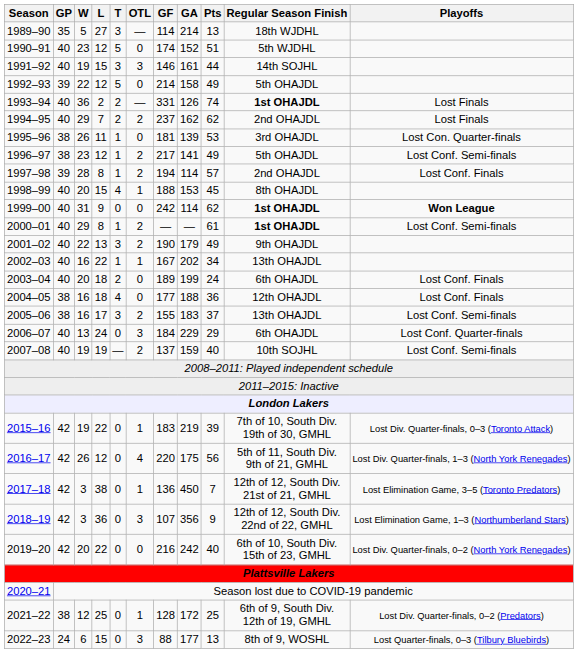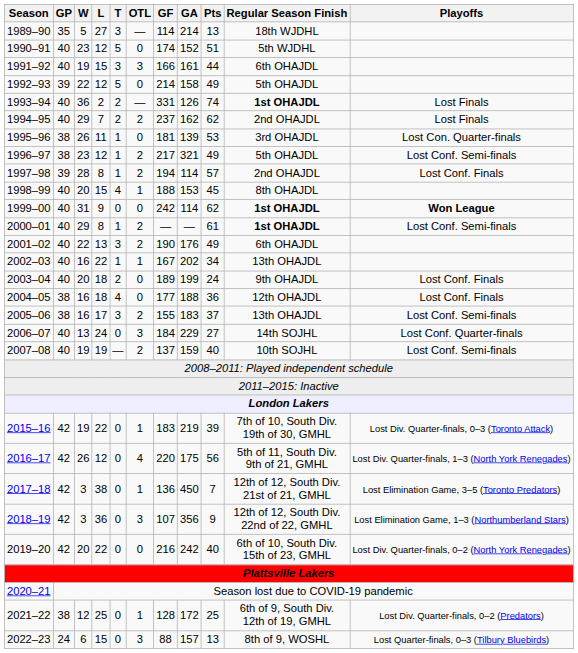 <table class="wikitable" style="text-align:center">
 <tr>
 <th>Season</th>
 <th>GP</th>
 <th>W</th>
 <th>L</th>
 <th>T</th>
 <th>OTL</th>
 <th>GF</th>
 <th>GA</th>
 <th>Pts</th>
 <th>Regular Season Finish</th>
 <th>Playoffs</th>
 </tr>
 <tr>
 <td>1989–90</td>
 <td>35</td>
 <td>5</td>
 <td>27</td>
 <td>3</td>
 <td>—</td>
 <td>114</td>
 <td>214</td>
 <td>13</td>
 <td>18th WJDHL</td>
 <td></td>
 </tr>
 <tr>
 <td>1990–91</td>
 <td>40</td>
 <td>23</td>
 <td>12</td>
 <td>5</td>
 <td>0</td>
 <td>174</td>
 <td>152</td>
 <td>51</td>
 <td>5th WJDHL</td>
 <td></td>
 </tr>
 <tr>
 <td>1991–92</td>
 <td>40</td>
 <td>19</td>
 <td>15</td>
 <td>3</td>
 <td>3</td>
-<td>146</td>
+<td>166</td>
 <td>161</td>
 <td>44</td>
-<td>14th SOJHL</td>
+<td>6th OHAJDL</td>
 <td></td>
 </tr>
 <tr>
 <td>1992–93</td>
 <td>39</td>
 <td>22</td>
 <td>12</td>
 <td>5</td>
 <td>0</td>
 <td>214</td>
 <td>158</td>
 <td>49</td>
 <td>5th OHAJDL</td>
 <td></td>
 </tr>
 <tr>
 <td>1993–94</td>
 <td>40</td>
 <td>36</td>
 <td>2</td>
 <td>2</td>
 <td>—</td>
 <td>331</td>
 <td>126</td>
 <td>74</td>
 <td><strong>1st OHAJDL</strong></td>
 <td>Lost Finals</td>
 </tr>
 <tr>
 <td>1994–95</td>
 <td>40</td>
 <td>29</td>
 <td>7</td>
 <td>2</td>
 <td>2</td>
 <td>237</td>
 <td>162</td>
 <td>62</td>
 <td>2nd OHAJDL</td>
 <td>Lost Finals</td>
 </tr>
 <tr>
 <td>1995–96</td>
 <td>38</td>
 <td>26</td>
 <td>11</td>
 <td>1</td>
 <td>0</td>
 <td>181</td>
 <td>139</td>
 <td>53</td>
 <td>3rd OHAJDL</td>
 <td>Lost Con. Quarter-finals</td>
 </tr>
 <tr>
 <td>1996–97</td>
 <td>38</td>
 <td>23</td>
 <td>12</td>
 <td>1</td>
 <td>2</td>
 <td>217</td>
-<td>141</td>
+<td>321</td>
 <td>49</td>
 <td>5th OHAJDL</td>
 <td>Lost Conf. Semi-finals</td>
 </tr>
 <tr>
 <td>1997–98</td>
 <td>39</td>
 <td>28</td>
 <td>8</td>
 <td>1</td>
 <td>2</td>
 <td>194</td>
 <td>114</td>
 <td>57</td>
 <td>2nd OHAJDL</td>
 <td>Lost Conf. Finals</td>
 </tr>
 <tr>
 <td>1998–99</td>
 <td>40</td>
 <td>20</td>
 <td>15</td>
 <td>4</td>
 <td>1</td>
 <td>188</td>
 <td>153</td>
 <td>45</td>
 <td>8th OHAJDL</td>
 <td></td>
 </tr>
 <tr>
 <td>1999–00</td>
 <td>40</td>
 <td>31</td>
 <td>9</td>
 <td>0</td>
 <td>0</td>
 <td>242</td>
 <td>114</td>
 <td>62</td>
 <td><strong>1st OHAJDL</strong></td>
 <td><strong>Won League</strong></td>
 </tr>
 <tr>
 <td>2000–01</td>
 <td>40</td>
 <td>29</td>
 <td>8</td>
 <td>1</td>
 <td>2</td>
 <td>—</td>
 <td>—</td>
 <td>61</td>
 <td><strong>1st OHAJDL</strong></td>
 <td>Lost Conf. Semi-finals</td>
 </tr>
 <tr>
 <td>2001–02</td>
 <td>40</td>
 <td>22</td>
 <td>13</td>
 <td>3</td>
 <td>2</td>
 <td>190</td>
-<td>179</td>
+<td>176</td>
 <td>49</td>
-<td>9th OHAJDL</td>
+<td>6th OHAJDL</td>
 <td></td>
 </tr>
 <tr>
 <td>2002–03</td>
 <td>40</td>
 <td>16</td>
 <td>22</td>
 <td>1</td>
 <td>1</td>
 <td>167</td>
 <td>202</td>
 <td>34</td>
 <td>13th OHAJDL</td>
 <td></td>
 </tr>
 <tr>
 <td>2003–04</td>
 <td>40</td>
 <td>20</td>
 <td>18</td>
 <td>2</td>
 <td>0</td>
 <td>189</td>
 <td>199</td>
 <td>24</td>
-<td>6th OHAJDL</td>
+<td>9th OHAJDL</td>
 <td>Lost Conf. Finals</td>
 </tr>
 <tr>
 <td>2004–05</td>
 <td>38</td>
 <td>16</td>
 <td>18</td>
 <td>4</td>
 <td>0</td>
 <td>177</td>
 <td>188</td>
 <td>36</td>
 <td>12th OHAJDL</td>
 <td>Lost Conf. Finals</td>
 </tr>
 <tr>
 <td>2005–06</td>
 <td>38</td>
 <td>16</td>
 <td>17</td>
 <td>3</td>
 <td>2</td>
 <td>155</td>
 <td>183</td>
 <td>37</td>
 <td>13th OHAJDL</td>
 <td>Lost Conf. Semi-finals</td>
 </tr>
 <tr>
 <td>2006–07</td>
 <td>40</td>
 <td>13</td>
 <td>24</td>
 <td>0</td>
 <td>3</td>
 <td>184</td>
 <td>229</td>
-<td>29</td>
-<td>6th OHAJDL</td>
+<td>27</td>
+<td>14th SOJHL</td>
 <td>Lost Conf. Quarter-finals</td>
 </tr>
 <tr>
 <td>2007–08</td>
 <td>40</td>
 <td>19</td>
 <td>19</td>
 <td>—</td>
 <td>2</td>
 <td>137</td>
 <td>159</td>
 <td>40</td>
 <td>10th SOJHL</td>
 <td>Lost Conf. Semi-finals</td>
 </tr>
 <tr bgcolor="#eeeeee">
 <td colspan="11"><em>2008–2011: Played independent schedule</em></td>
 </tr>
 <tr bgcolor="#eeeeee">
 <td colspan="11"><em>2011–2015: Inactive</em></td>
 </tr>
 <tr bgcolor="#eeeeff">
 <td colspan="11"><strong><em>London Lakers</em></strong></td>
 </tr>
 <tr>
 <td><a href='#'>2015–16</a></td>
 <td>42</td>
 <td>19</td>
 <td>22</td>
 <td>0</td>
 <td>1</td>
 <td>183</td>
 <td>219</td>
 <td>39</td>
 <td>7th of 10, South Div.<br>19th of 30, GMHL</td>
 <td><small>Lost Div. Quarter-finals, 0–3 (<a href='#'>Toronto Attack</a>)</small></td>
 </tr>
 <tr>
 <td><a href='#'>2016–17</a></td>
 <td>42</td>
 <td>26</td>
 <td>12</td>
 <td>0</td>
 <td>4</td>
 <td>220</td>
 <td>175</td>
 <td>56</td>
 <td>5th of 11, South Div.<br>9th of 21, GMHL</td>
 <td><small>Lost Div. Quarter-finals, 1–3 (<a href='#'>North York Renegades</a>)</small></td>
 </tr>
 <tr>
 <td><a href='#'>2017–18</a></td>
 <td>42</td>
 <td>3</td>
 <td>38</td>
 <td>0</td>
 <td>1</td>
 <td>136</td>
 <td>450</td>
 <td>7</td>
 <td>12th of 12, South Div.<br>21st of 21, GMHL</td>
 <td><small>Lost Elimination Game, 3–5 (<a href='#'>Toronto Predators</a>)</small></td>
 </tr>
 <tr>
 <td><a href='#'>2018–19</a></td>
 <td>42</td>
 <td>3</td>
 <td>36</td>
 <td>0</td>
 <td>3</td>
 <td>107</td>
 <td>356</td>
 <td>9</td>
 <td>12th of 12, South Div.<br>22nd of 22, GMHL</td>
 <td><small>Lost Elimination Game, 1–3 (<a href='#'>Northumberland Stars</a>)</small></td>
 </tr>
 <tr>
 <td>2019–20</td>
 <td>42</td>
 <td>20</td>
 <td>22</td>
 <td>0</td>
 <td>0</td>
 <td>216</td>
 <td>242</td>
 <td>40</td>
 <td>6th of 10, South Div.<br>15th of 23, GMHL</td>
 <td><small>Lost Div. Quarter-finals, 0–2 (<a href='#'>North York Renegades</a>)</small></td>
 </tr>
 <tr bgcolor=red>
 <td colspan="11"><strong><em>Plattsville Lakers</em></strong></td>
 </tr>
 <tr>
 <td><a href='#'>2020–21</a></td>
 <td colspan=10>Season lost due to COVID-19 pandemic</td>
 </tr>
 <tr>
 <td>2021–22</td>
 <td>38</td>
 <td>12</td>
 <td>25</td>
 <td>0</td>
 <td>1</td>
 <td>128</td>
 <td>172</td>
 <td>25</td>
 <td>6th of 9, South Div.<br>12th of 19, GMHL</td>
 <td><small>Lost Div. Quarter-finals, 0–2 (<a href='#'>Predators</a>)</small></td>
 </tr>
 <tr>
 <td>2022–23</td>
 <td>24</td>
 <td>6</td>
 <td>15</td>
 <td>0</td>
 <td>3</td>
 <td>88</td>
-<td>177</td>
+<td>157</td>
 <td>13</td>
 <td>8th of 9, WOSHL</td>
 <td><small>Lost Quarter-finals, 0–3 (<a href='#'>Tilbury Bluebirds</a>)</small></td>
 </tr>
 </table>
